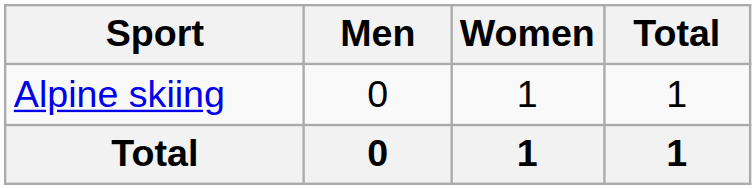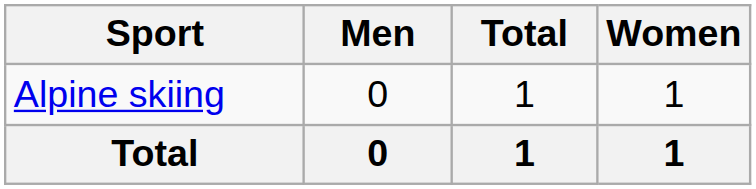 <table class="wikitable sortable" style="text-align:center;">
 <tr>
 <th width=120>Sport</th>
 <th width=55>Men</th>
+<th width=55>Total</th>
 <th width=55>Women</th>
-<th width=55>Total</th>
 </tr>
 <tr>
 <td align=left><a href='#'>Alpine skiing</a></td>
 <td>0</td>
 <td>1</td>
 <td>1</td>
 </tr>
 <tr>
 <th>Total</th>
 <th>0</th>
 <th>1</th>
 <th>1</th>
 </tr>
 </table>
